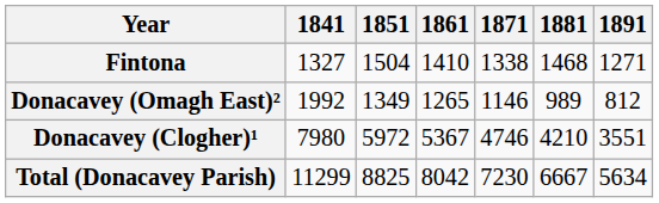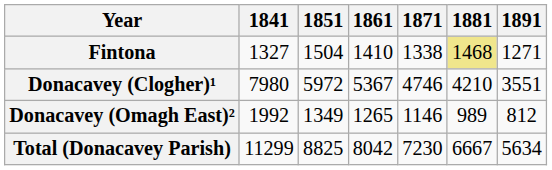 <table class="wikitable" style="text-align: center;">
 <tr>
 <th scope="col">Year</th>
 <th scope="col">1841</th>
 <th scope="col">1851</th>
 <th scope="col">1861</th>
 <th scope="col">1871</th>
 <th scope="col">1881</th>
 <th scope="col">1891</th>
 </tr>
 <tr>
 <th scope="row">Fintona</th>
 <td>1327</td>
 <td>1504</td>
 <td>1410</td>
 <td>1338</td>
-<td>1468</td>
+<td style="background: khaki;">1468</td>
 <td>1271</td>
+</tr>
+<tr>
+<th scope="row">Donacavey (Clogher)¹</th>
+<td>7980</td>
+<td>5972</td>
+<td>5367</td>
+<td>4746</td>
+<td>4210</td>
+<td>3551</td>
 </tr>
 <tr>
 <th scope="row">Donacavey (Omagh East)²</th>
 <td>1992</td>
 <td>1349</td>
 <td>1265</td>
 <td>1146</td>
 <td>989</td>
 <td>812</td>
 </tr>
 <tr>
-<th scope="row">Donacavey (Clogher)¹</th>
-<td>7980</td>
-<td>5972</td>
-<td>5367</td>
-<td>4746</td>
-<td>4210</td>
-<td>3551</td>
-</tr>
-<tr>
 <th scope="row">Total (Donacavey Parish)</th>
 <td>11299</td>
 <td>8825</td>
 <td>8042</td>
 <td>7230</td>
 <td>6667</td>
 <td>5634</td>
 </tr>
 </table>
